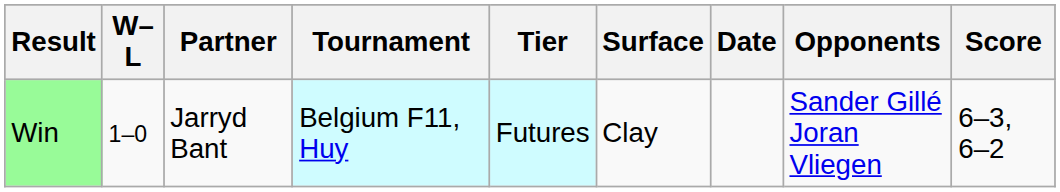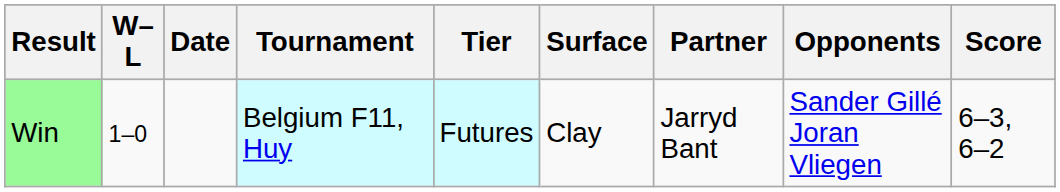 <table class="sortable wikitable">
 <tr>
 <th>Result</th>
 <th class="unsortable">W–L</th>
-<th>Partner</th>
+<th>Date</th>
 <th>Tournament</th>
 <th>Tier</th>
 <th>Surface</th>
-<th>Date</th>
+<th>Partner</th>
 <th>Opponents</th>
 <th class="unsortable">Score</th>
 </tr>
 <tr>
 <td bgcolor=98FB98>Win</td>
 <td><small>1–0</small></td>
-<td> Jarryd Bant</td>
+<td></td>
 <td style="background:#cffcff;">Belgium F11, <a href='#'>Huy</a></td>
 <td style="background:#cffcff;">Futures</td>
 <td>Clay</td>
-<td></td>
+<td> Jarryd Bant</td>
 <td> <a href='#'>Sander Gillé</a><br> <a href='#'>Joran Vliegen</a></td>
 <td>6–3, 6–2</td>
 </tr>
 </table>
